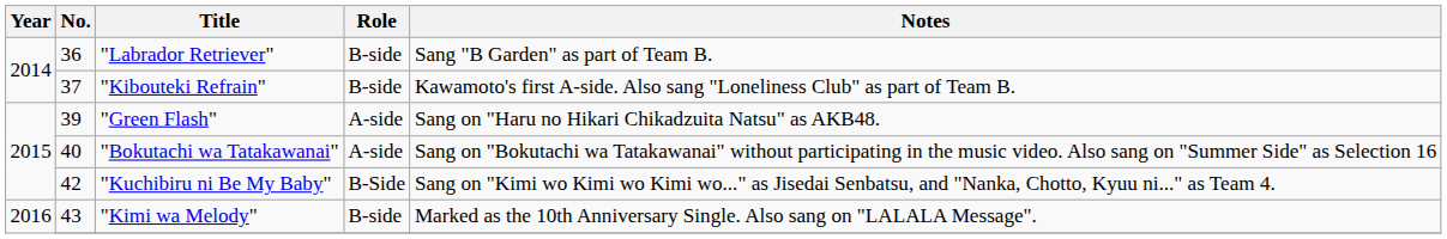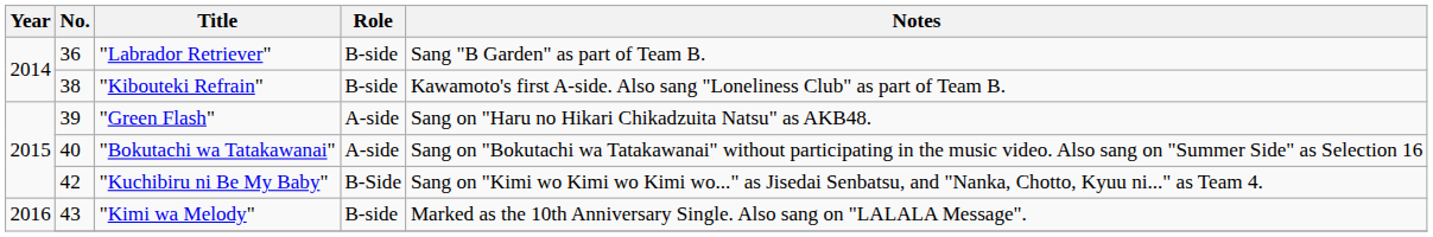 <table class="wikitable sortable">
 <tr>
 <th>Year</th>
 <th data-sort-type="number">No. </th>
 <th>Title </th>
 <th>Role </th>
 <th class="unsortable">Notes </th>
 </tr>
 <tr>
 <td rowspan="2">2014</td>
 <td>36</td>
 <td>"<a href='#'>Labrador Retriever</a>"</td>
 <td>B-side</td>
 <td>Sang "B Garden" as part of Team B.</td>
 </tr>
 <tr>
-<td>37</td>
+<td>38</td>
 <td>"<a href='#'>Kibouteki Refrain</a>"</td>
 <td>B-side</td>
 <td>Kawamoto's first A-side. Also sang "Loneliness Club" as part of Team B.</td>
 </tr>
 <tr>
 <td rowspan="3">2015</td>
 <td>39</td>
 <td>"<a href='#'>Green Flash</a>"</td>
 <td>A-side</td>
 <td>Sang on "Haru no Hikari Chikadzuita Natsu" as AKB48.</td>
 </tr>
 <tr>
 <td>40</td>
 <td>"<a href='#'>Bokutachi wa Tatakawanai</a>"</td>
 <td>A-side</td>
 <td>Sang on "Bokutachi wa Tatakawanai" without participating in the music video. Also sang on "Summer Side" as Selection 16</td>
 </tr>
 <tr>
 <td>42</td>
 <td>"<a href='#'>Kuchibiru ni Be My Baby</a>"</td>
 <td>B-Side</td>
 <td>Sang on "Kimi wo Kimi wo Kimi wo..." as Jisedai Senbatsu, and "Nanka, Chotto, Kyuu ni..." as Team 4.</td>
 </tr>
 <tr>
 <td rowspan="4">2016</td>
 <td>43</td>
 <td>"<a href='#'>Kimi wa Melody</a>"</td>
 <td>B-side</td>
 <td>Marked as the 10th Anniversary Single. Also sang on "LALALA Message".</td>
 </tr>
 <tr>
 </tr>
 </table>
